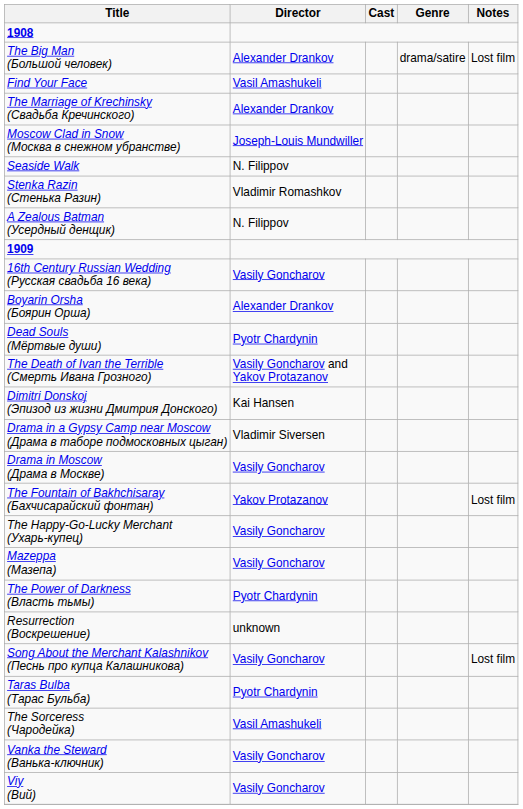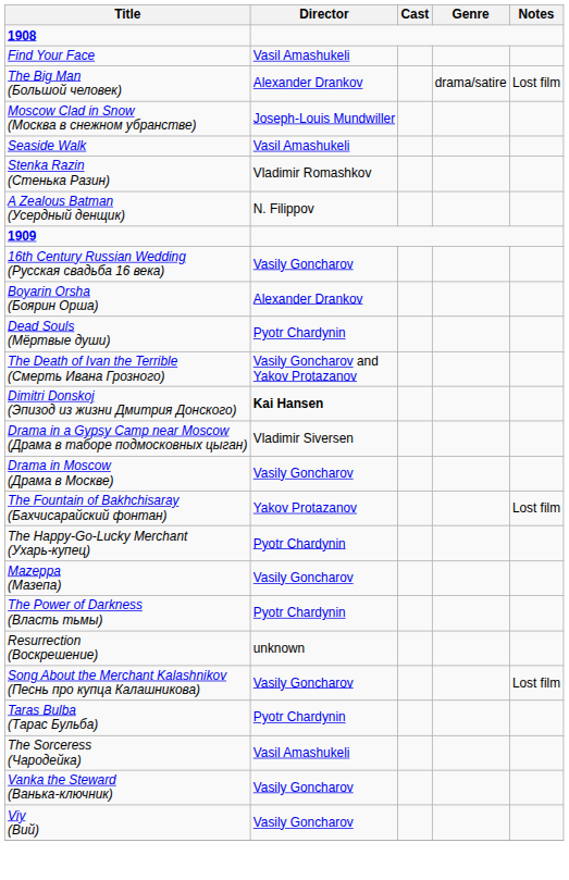 <table class="wikitable">
 <tr>
 <th>Title</th>
 <th>Director</th>
 <th>Cast</th>
 <th>Genre</th>
 <th>Notes</th>
 </tr>
 <tr>
 <td><strong><a href='#'>1908</a></strong></td>
 </tr>
 <tr>
-<td><em><a href='#'>The Big Man</a><br>(Большой человек)</em></td>
-<td><a href='#'>Alexander Drankov</a></td>
-<td></td>
-<td>drama/satire</td>
-<td>Lost film</td>
-</tr>
-<tr>
 <td><em><a href='#'>Find Your Face</a></em></td>
 <td><a href='#'>Vasil Amashukeli</a></td>
 <td></td>
 <td></td>
 <td></td>
 </tr>
 <tr>
-<td><em><a href='#'>The Marriage of Krechinsky</a><br>(Свадьба Кречинского)</em></td>
+<td><em><a href='#'>The Big Man</a><br>(Большой человек)</em></td>
 <td><a href='#'>Alexander Drankov</a></td>
 <td></td>
-<td></td>
-<td></td>
+<td>drama/satire</td>
+<td>Lost film</td>
 </tr>
 <tr>
 <td><em><a href='#'>Moscow Clad in Snow</a><br>(Москва в снежном убранстве)</em></td>
 <td><a href='#'>Joseph-Louis Mundwiller</a></td>
 <td></td>
 <td></td>
 <td></td>
 </tr>
 <tr>
 <td><em><a href='#'>Seaside Walk</a></em></td>
-<td>N. Filippov</td>
+<td><a href='#'>Vasil Amashukeli</a></td>
 <td></td>
 <td></td>
 <td></td>
 </tr>
 <tr>
 <td><em><a href='#'>Stenka Razin</a><br>(Стенька Разин)</em></td>
 <td>Vladimir Romashkov</td>
 <td></td>
 <td></td>
 <td></td>
 </tr>
 <tr>
 <td><em><a href='#'>A Zealous Batman</a><br>(Усердный денщик)</em></td>
 <td>N. Filippov</td>
 <td></td>
 <td></td>
 <td></td>
 </tr>
 <tr>
 <td><strong><a href='#'>1909</a></strong></td>
 </tr>
 <tr>
 <td><em><a href='#'>16th Century Russian Wedding</a><br>(Русская свадьба 16 века)</em></td>
 <td><a href='#'>Vasily Goncharov</a></td>
 <td></td>
 <td></td>
 <td></td>
 </tr>
 <tr>
 <td><em><a href='#'>Boyarin Orsha</a><br>(Боярин Орша)</em></td>
 <td><a href='#'>Alexander Drankov</a></td>
 <td></td>
 <td></td>
 <td></td>
 </tr>
 <tr>
 <td><em><a href='#'>Dead Souls</a><br>(Мёртвые души)</em></td>
 <td><a href='#'>Pyotr Chardynin</a></td>
 <td></td>
 <td></td>
 <td></td>
 </tr>
 <tr>
 <td><em><a href='#'>The Death of Ivan the Terrible</a><br>(Смерть Ивана Грозного)</em></td>
 <td><a href='#'>Vasily Goncharov</a> and<br><a href='#'>Yakov Protazanov</a></td>
 <td></td>
 <td></td>
 <td></td>
 </tr>
 <tr>
 <td><em><a href='#'>Dimitri Donskoj</a><br>(Эпизод из жизни Дмитрия Донского)</em></td>
-<td>Kai Hansen</td>
+<td><strong>Kai Hansen</strong></td>
 <td></td>
 <td></td>
 <td></td>
 </tr>
 <tr>
 <td><em><a href='#'>Drama in a Gypsy Camp near Moscow</a><br>(Драма в таборе подмосковных цыган)</em></td>
 <td>Vladimir Siversen</td>
 <td></td>
 <td></td>
 <td></td>
 </tr>
 <tr>
 <td><em><a href='#'>Drama in Moscow</a><br>(Драма в Москве)</em></td>
 <td><a href='#'>Vasily Goncharov</a></td>
 <td></td>
 <td></td>
 <td></td>
 </tr>
 <tr>
 <td><em><a href='#'>The Fountain of Bakhchisaray</a><br>(Бахчисарайский фонтан)</em></td>
 <td><a href='#'>Yakov Protazanov</a></td>
 <td></td>
 <td></td>
 <td>Lost film</td>
 </tr>
 <tr>
 <td><em>The Happy-Go-Lucky Merchant<br>(Ухарь-купец)</em></td>
-<td><a href='#'>Vasily Goncharov</a></td>
+<td><a href='#'>Pyotr Chardynin</a></td>
 <td></td>
 <td></td>
 <td></td>
 </tr>
 <tr>
 <td><em><a href='#'>Mazeppa</a><br>(Мазепа)</em></td>
 <td><a href='#'>Vasily Goncharov</a></td>
 <td></td>
 <td></td>
 <td></td>
 </tr>
 <tr>
 <td><em><a href='#'>The Power of Darkness</a><br>(Власть тьмы)</em></td>
 <td><a href='#'>Pyotr Chardynin</a></td>
 <td></td>
 <td></td>
 <td></td>
 </tr>
 <tr>
 <td><em>Resurrection<br>(Воскрешение)</em></td>
 <td>unknown</td>
 <td></td>
 <td></td>
 <td></td>
 </tr>
 <tr>
 <td><em><a href='#'>Song About the Merchant Kalashnikov</a><br>(Песнь про купца Калашникова)</em></td>
 <td><a href='#'>Vasily Goncharov</a></td>
 <td></td>
 <td></td>
 <td>Lost film</td>
 </tr>
 <tr>
 <td><em><a href='#'>Taras Bulba</a><br>(Тарас Бульба)</em></td>
 <td><a href='#'>Pyotr Chardynin</a></td>
 <td></td>
 <td></td>
 <td></td>
 </tr>
 <tr>
 <td><em>The Sorceress<br>(Чародейка)</em></td>
 <td><a href='#'>Vasil Amashukeli</a></td>
 <td></td>
 <td></td>
 <td></td>
 </tr>
 <tr>
 <td><em><a href='#'>Vanka the Steward</a><br>(Ванька-ключник)</em></td>
 <td><a href='#'>Vasily Goncharov</a></td>
 <td></td>
 <td></td>
 <td></td>
 </tr>
 <tr>
 <td><em><a href='#'>Viy</a><br>(Вий)</em></td>
 <td><a href='#'>Vasily Goncharov</a></td>
 <td></td>
 <td></td>
 <td></td>
 </tr>
 <tr>
 </tr>
 </table>
